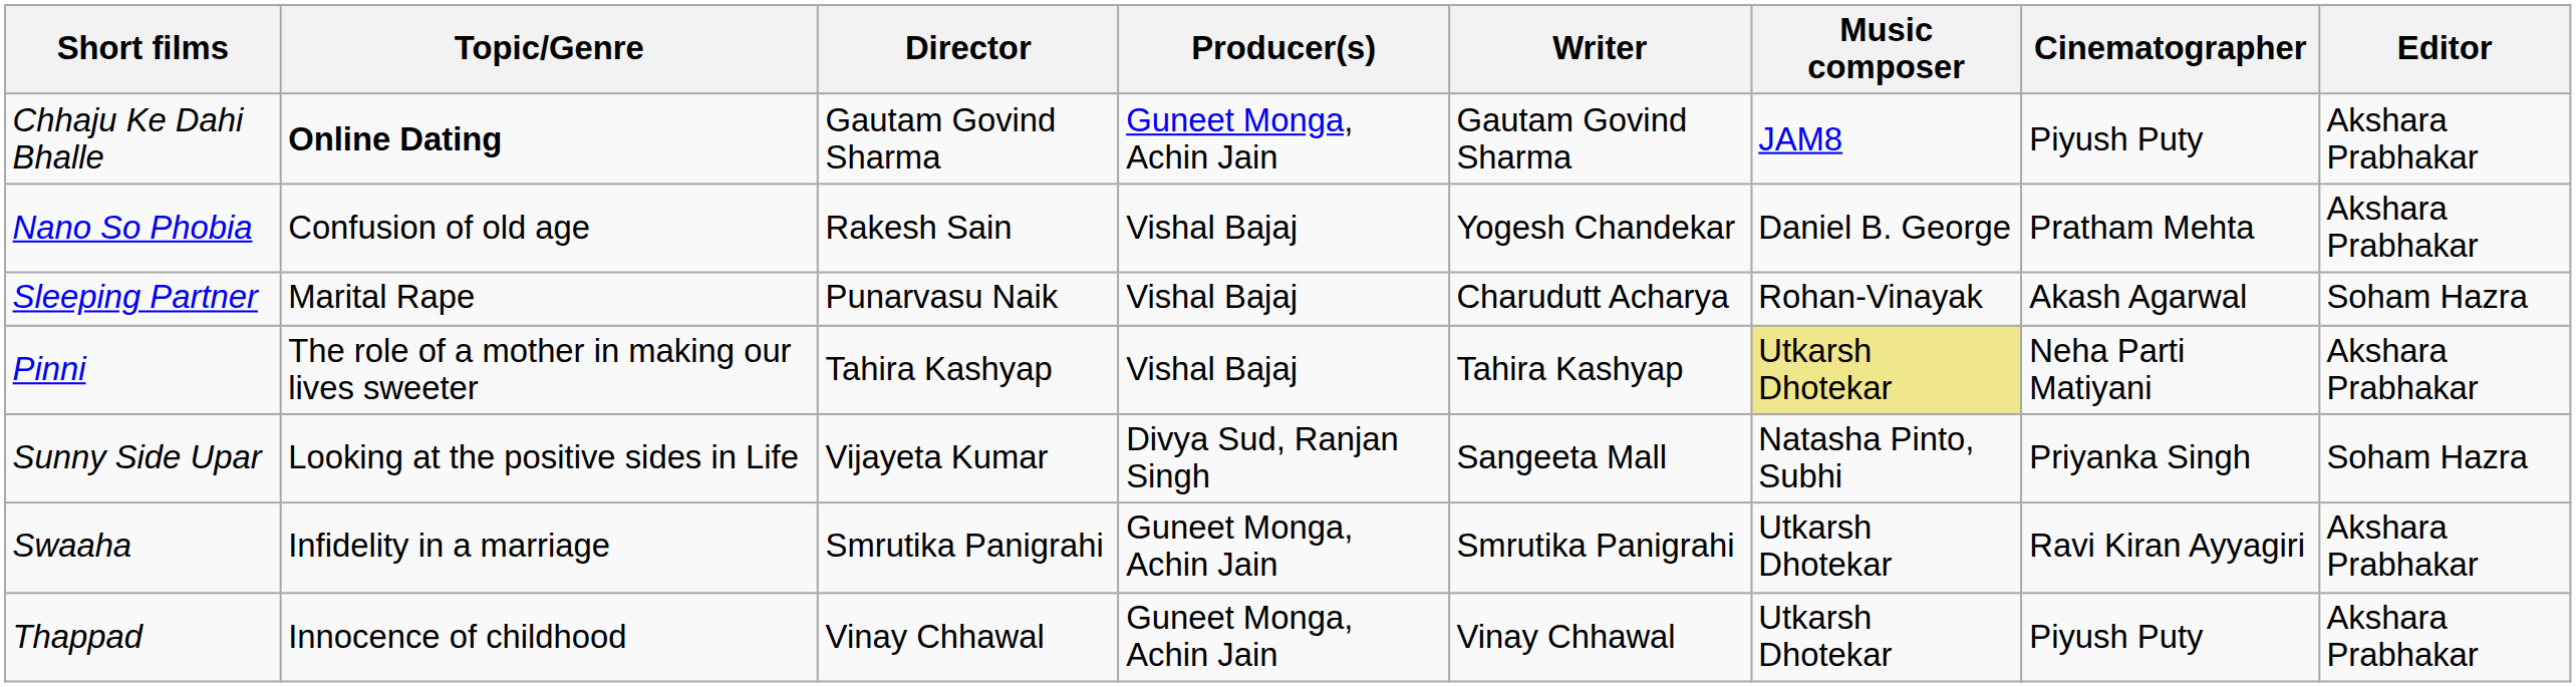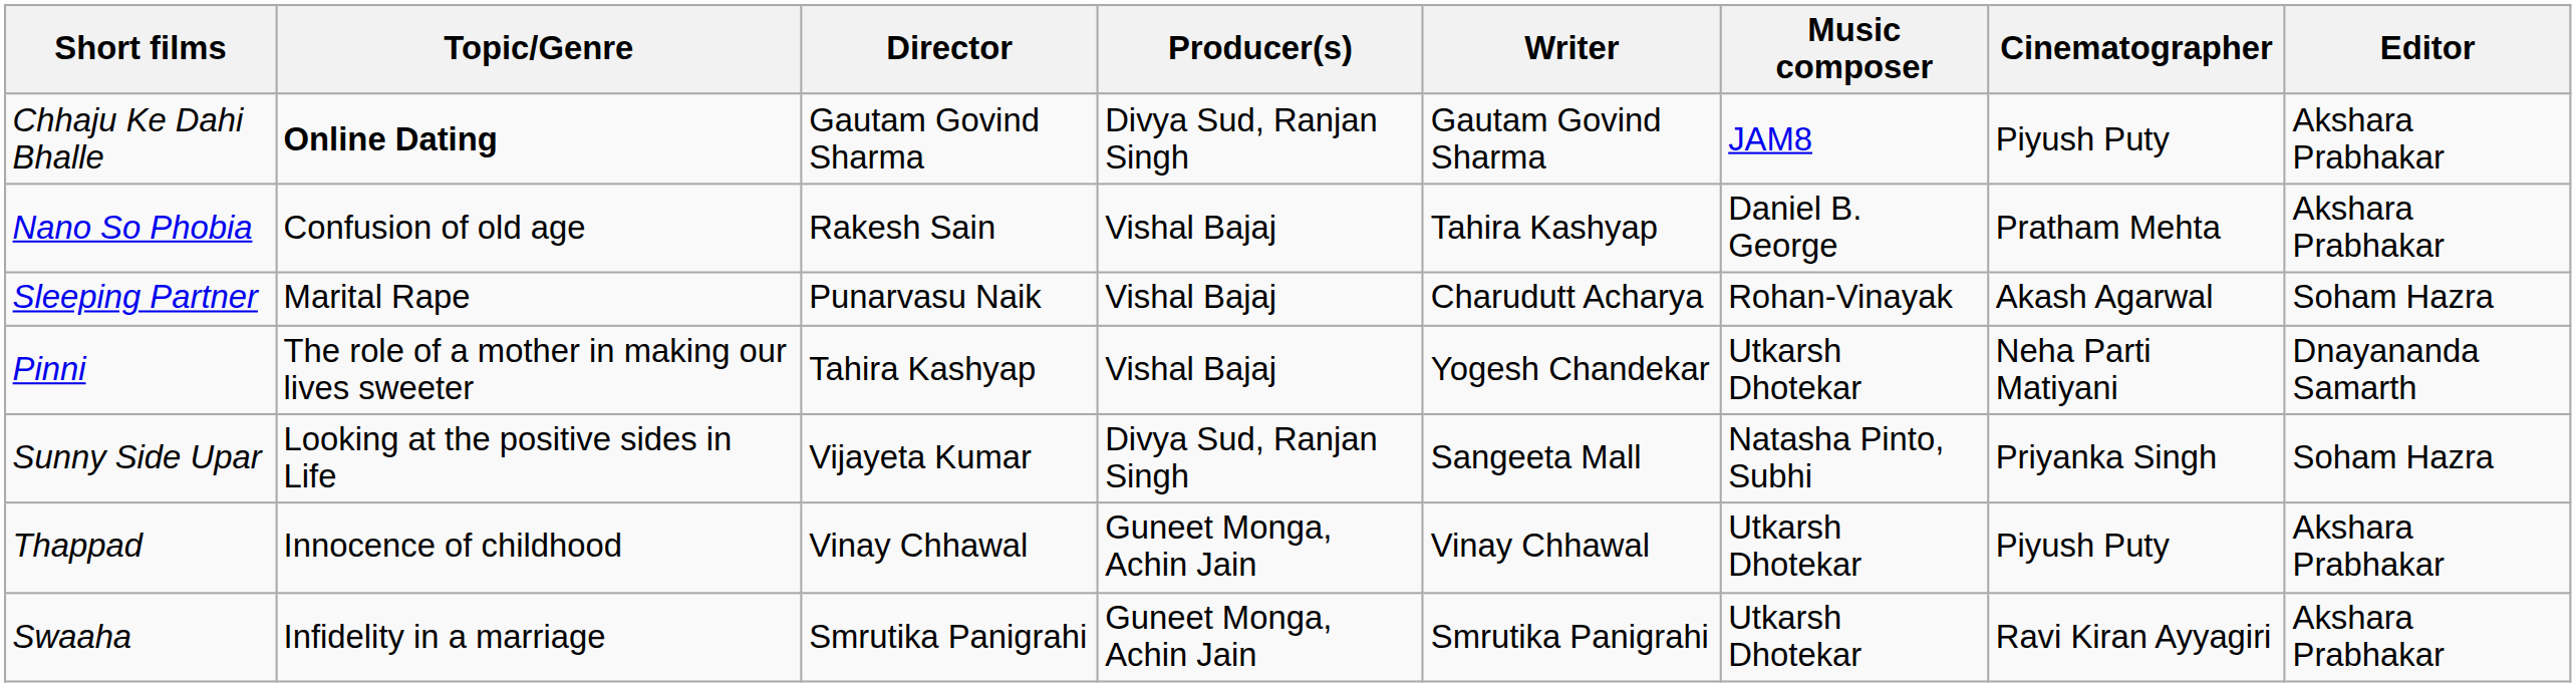 <table class="wikitable">
 <tr>
 <th>Short films</th>
 <th>Topic/Genre</th>
 <th>Director</th>
 <th>Producer(s)</th>
 <th>Writer</th>
 <th>Music composer</th>
 <th>Cinematographer</th>
 <th>Editor</th>
 </tr>
 <tr>
 <td><em>Chhaju Ke Dahi Bhalle</em></td>
 <td><strong>Online Dating</strong></td>
 <td>Gautam Govind Sharma</td>
-<td><a href='#'>Guneet Monga</a>, Achin Jain</td>
+<td>Divya Sud, Ranjan Singh</td>
 <td>Gautam Govind Sharma</td>
 <td><a href='#'>JAM8</a></td>
 <td>Piyush Puty</td>
 <td>Akshara Prabhakar</td>
 </tr>
 <tr>
 <td><em><a href='#'>Nano So Phobia</a></em></td>
 <td>Confusion of old age</td>
 <td>Rakesh Sain</td>
 <td>Vishal Bajaj</td>
-<td>Yogesh Chandekar</td>
+<td>Tahira Kashyap</td>
 <td>Daniel B. George</td>
 <td>Pratham Mehta</td>
 <td>Akshara Prabhakar</td>
 </tr>
 <tr>
 <td><em><a href='#'>Sleeping Partner</a></em></td>
 <td>Marital Rape</td>
 <td>Punarvasu Naik</td>
 <td>Vishal Bajaj</td>
 <td>Charudutt Acharya</td>
 <td>Rohan-Vinayak</td>
 <td>Akash Agarwal</td>
 <td>Soham Hazra</td>
 </tr>
 <tr>
 <td><em><a href='#'>Pinni</a></em></td>
 <td>The role of a mother in making our lives sweeter</td>
 <td>Tahira Kashyap</td>
 <td>Vishal Bajaj</td>
-<td>Tahira Kashyap</td>
-<td style="background: khaki;">Utkarsh Dhotekar</td>
+<td>Yogesh Chandekar</td>
+<td>Utkarsh Dhotekar</td>
 <td>Neha Parti Matiyani</td>
-<td>Akshara Prabhakar</td>
+<td>Dnayananda Samarth</td>
 </tr>
 <tr>
 <td><em>Sunny Side Upar</em></td>
 <td>Looking at the positive sides in Life</td>
 <td>Vijayeta Kumar</td>
 <td>Divya Sud, Ranjan Singh</td>
 <td>Sangeeta Mall</td>
 <td>Natasha Pinto, Subhi</td>
 <td>Priyanka Singh</td>
 <td>Soham Hazra</td>
 </tr>
 <tr>
+<td><em>Thappad</em></td>
+<td>Innocence of childhood</td>
+<td>Vinay Chhawal</td>
+<td>Guneet Monga, Achin Jain</td>
+<td>Vinay Chhawal</td>
+<td>Utkarsh Dhotekar</td>
+<td>Piyush Puty</td>
+<td>Akshara Prabhakar</td>
+</tr>
+<tr>
 <td><em>Swaaha</em></td>
 <td>Infidelity in a marriage</td>
 <td>Smrutika Panigrahi</td>
 <td>Guneet Monga, Achin Jain</td>
 <td>Smrutika Panigrahi</td>
 <td>Utkarsh Dhotekar</td>
 <td>Ravi Kiran Ayyagiri</td>
 <td>Akshara Prabhakar</td>
 </tr>
-<tr>
-<td><em>Thappad</em></td>
-<td>Innocence of childhood</td>
-<td>Vinay Chhawal</td>
-<td>Guneet Monga, Achin Jain</td>
-<td>Vinay Chhawal</td>
-<td>Utkarsh Dhotekar</td>
-<td>Piyush Puty</td>
-<td>Akshara Prabhakar</td>
-</tr>
 </table>
